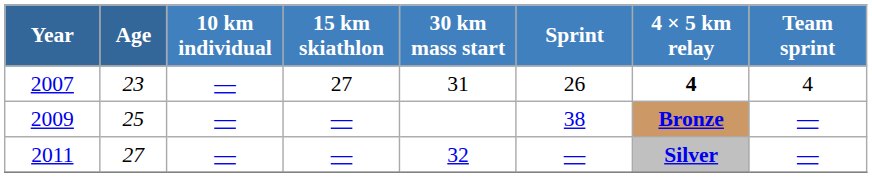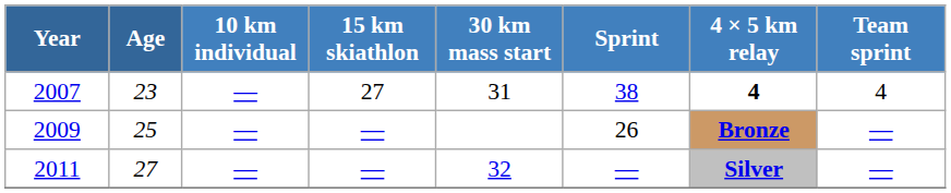 <table class="wikitable" style="font-size:95%; text-align:center; border:grey solid 1px; border-collapse:collapse; background:#ffffff;">
 <tr>
 <th style="background-color:#369; color:white; width:60px;"> Year </th>
 <th style="background-color:#369; color:white; width:40px;"> Age </th>
 <th style="background-color:#4180be; color:white; width:75px;"> 10 km <br> individual </th>
 <th style="background-color:#4180be; color:white; width:75px;"> 15 km <br> skiathlon </th>
 <th style="background-color:#4180be; color:white; width:75px;"> 30 km <br> mass start </th>
 <th style="background-color:#4180be; color:white; width:75px;"> Sprint </th>
 <th style="background-color:#4180be; color:white; width:75px;"> 4 × 5 km <br> relay </th>
 <th style="background-color:#4180be; color:white; width:75px;"> Team <br> sprint </th>
 </tr>
 <tr>
 <td><a href='#'>2007</a></td>
 <td><em>23</em></td>
 <td><a href='#'>—</a></td>
 <td>27</td>
 <td>31</td>
-<td>26</td>
+<td><a href='#'>38</a></td>
 <td><strong>4</strong></td>
 <td>4</td>
 </tr>
 <tr>
 <td><a href='#'>2009</a></td>
 <td><em>25</em></td>
 <td><a href='#'>—</a></td>
 <td><a href='#'>—</a></td>
 <td><a href='#'></a></td>
-<td><a href='#'>38</a></td>
+<td>26</td>
 <td bgcolor=cc9966><a href='#'><strong>Bronze</strong></a></td>
 <td><a href='#'>—</a></td>
 </tr>
 <tr>
 <td><a href='#'>2011</a></td>
 <td><em>27</em></td>
 <td><a href='#'>—</a></td>
 <td><a href='#'>—</a></td>
 <td><a href='#'>32</a></td>
 <td><a href='#'>—</a></td>
 <td style="background:silver;"><a href='#'><strong>Silver</strong></a></td>
 <td><a href='#'>—</a></td>
 </tr>
 <tr>
 </tr>
 </table>
